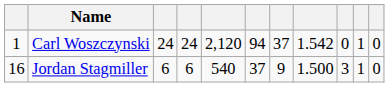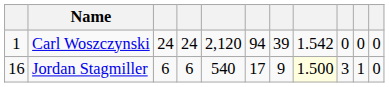 <table class="wikitable sortable" style="text-align:center; font-size:100%;">
 <tr>
 <th></th>
 <th>Name</th>
 <th></th>
 <th></th>
 <th></th>
 <th></th>
 <th></th>
 <th></th>
 <th></th>
 <th></th>
 <th></th>
 </tr>
 <tr>
 <td>1</td>
 <td align=left> <a href='#'>Carl Woszczynski</a></td>
 <td>24</td>
 <td>24</td>
 <td>2,120</td>
 <td>94</td>
-<td>37</td>
+<td>39</td>
 <td>1.542</td>
 <td>0</td>
-<td>1</td>
+<td>0</td>
 <td>0</td>
 </tr>
 <tr>
 <td>16</td>
 <td align=left> <a href='#'>Jordan Stagmiller</a></td>
 <td>6</td>
 <td>6</td>
 <td>540</td>
-<td>37</td>
+<td>17</td>
 <td>9</td>
-<td>1.500</td>
+<td style="background: lightyellow;">1.500</td>
 <td>3</td>
 <td>1</td>
 <td>0</td>
 </tr>
 </table>
